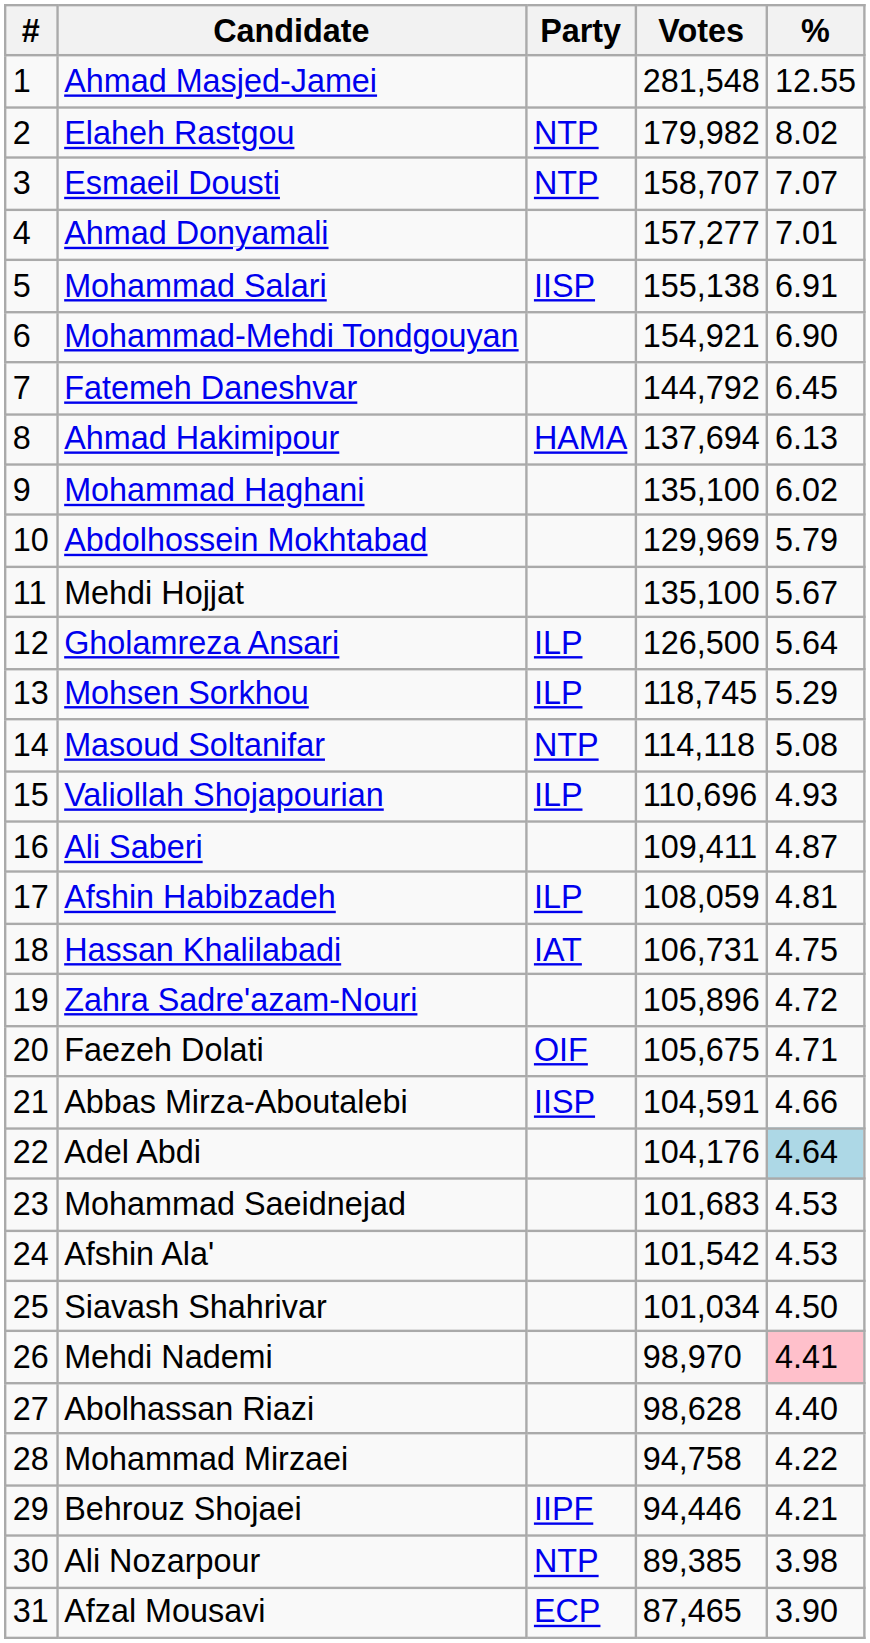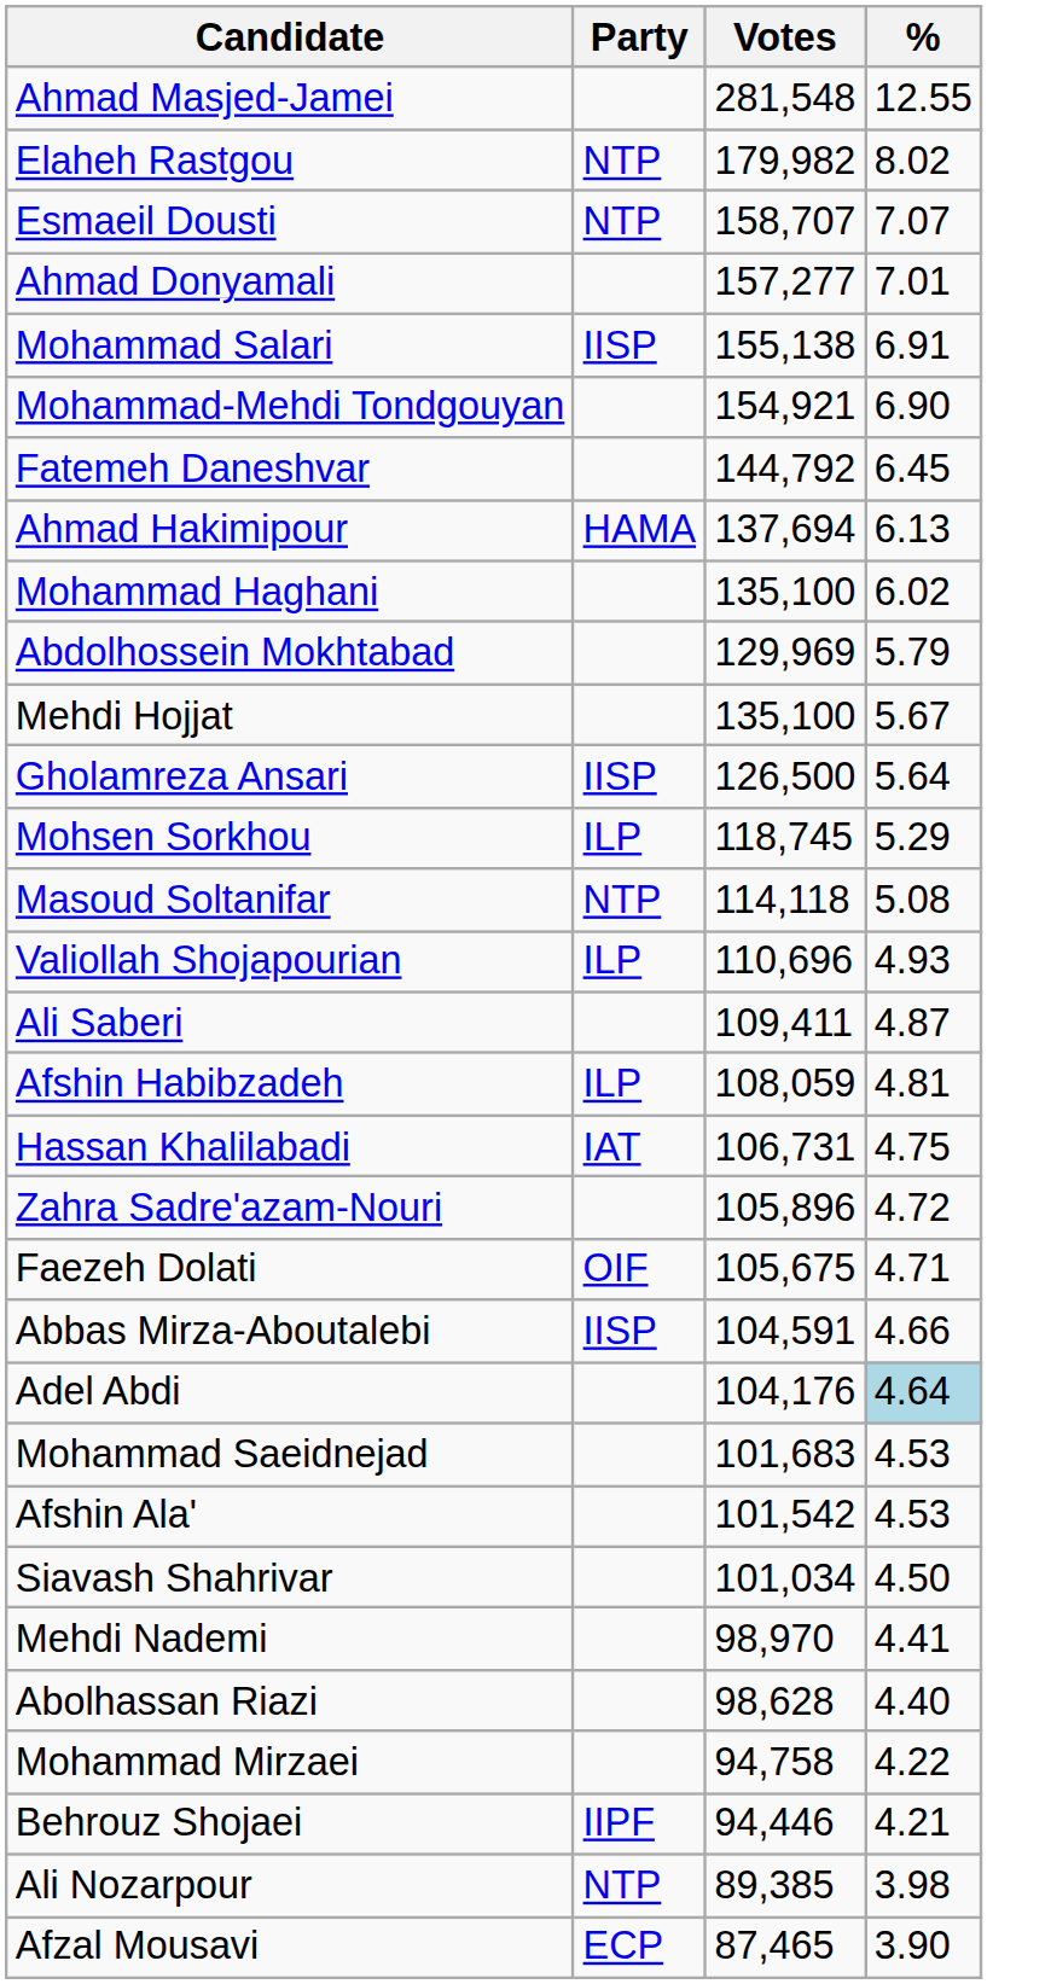 <table class="wikitable" style="font-size: 85%;">
 <tr>
-<th>#</th>
 <th>Candidate</th>
 <th>Party</th>
 <th>Votes</th>
 <th>%</th>
 </tr>
 <tr>
-<td>1</td>
 <td><a href='#'>Ahmad Masjed-Jamei</a></td>
 <td></td>
 <td>281,548</td>
 <td>12.55</td>
 </tr>
 <tr>
-<td>2</td>
 <td><a href='#'>Elaheh Rastgou</a></td>
 <td><a href='#'>NTP</a></td>
 <td>179,982</td>
 <td>8.02</td>
 </tr>
 <tr>
-<td>3</td>
 <td><a href='#'>Esmaeil Dousti</a></td>
 <td><a href='#'>NTP</a></td>
 <td>158,707</td>
 <td>7.07</td>
 </tr>
 <tr>
-<td>4</td>
 <td><a href='#'>Ahmad Donyamali</a></td>
 <td></td>
 <td>157,277</td>
 <td>7.01</td>
 </tr>
 <tr>
-<td>5</td>
 <td><a href='#'>Mohammad Salari</a></td>
 <td><a href='#'>IISP</a></td>
 <td>155,138</td>
 <td>6.91</td>
 </tr>
 <tr>
-<td>6</td>
 <td><a href='#'>Mohammad-Mehdi Tondgouyan</a></td>
 <td></td>
 <td>154,921</td>
 <td>6.90</td>
 </tr>
 <tr>
-<td>7</td>
 <td><a href='#'>Fatemeh Daneshvar</a></td>
 <td></td>
 <td>144,792</td>
 <td>6.45</td>
 </tr>
 <tr>
-<td>8</td>
 <td><a href='#'>Ahmad Hakimipour</a></td>
 <td><a href='#'>HAMA</a></td>
 <td>137,694</td>
 <td>6.13</td>
 </tr>
 <tr>
-<td>9</td>
 <td><a href='#'>Mohammad Haghani</a></td>
 <td></td>
 <td>135,100</td>
 <td>6.02</td>
 </tr>
 <tr>
-<td>10</td>
 <td><a href='#'>Abdolhossein Mokhtabad</a></td>
 <td></td>
 <td>129,969</td>
 <td>5.79</td>
 </tr>
 <tr>
-<td>11</td>
 <td>Mehdi Hojjat</td>
 <td></td>
 <td>135,100</td>
 <td>5.67</td>
 </tr>
 <tr>
-<td>12</td>
 <td><a href='#'>Gholamreza Ansari</a></td>
-<td><a href='#'>ILP</a></td>
+<td><a href='#'>IISP</a></td>
 <td>126,500</td>
 <td>5.64</td>
 </tr>
 <tr>
-<td>13</td>
 <td><a href='#'>Mohsen Sorkhou</a></td>
 <td><a href='#'>ILP</a></td>
 <td>118,745</td>
 <td>5.29</td>
 </tr>
 <tr>
-<td>14</td>
 <td><a href='#'>Masoud Soltanifar</a></td>
 <td><a href='#'>NTP</a></td>
 <td>114,118</td>
 <td>5.08</td>
 </tr>
 <tr>
-<td>15</td>
 <td><a href='#'>Valiollah Shojapourian</a></td>
 <td><a href='#'>ILP</a></td>
 <td>110,696</td>
 <td>4.93</td>
 </tr>
 <tr>
-<td>16</td>
 <td><a href='#'>Ali Saberi</a></td>
 <td></td>
 <td>109,411</td>
 <td>4.87</td>
 </tr>
 <tr>
-<td>17</td>
 <td><a href='#'>Afshin Habibzadeh</a></td>
 <td><a href='#'>ILP</a></td>
 <td>108,059</td>
 <td>4.81</td>
 </tr>
 <tr>
-<td>18</td>
 <td><a href='#'>Hassan Khalilabadi</a></td>
 <td><a href='#'>IAT</a></td>
 <td>106,731</td>
 <td>4.75</td>
 </tr>
 <tr>
-<td>19</td>
 <td><a href='#'>Zahra Sadre'azam-Nouri</a></td>
 <td></td>
 <td>105,896</td>
 <td>4.72</td>
 </tr>
 <tr>
-<td>20</td>
 <td>Faezeh Dolati</td>
 <td><a href='#'>OIF</a></td>
 <td>105,675</td>
 <td>4.71</td>
 </tr>
 <tr>
-<td>21</td>
 <td>Abbas Mirza-Aboutalebi</td>
 <td><a href='#'>IISP</a></td>
 <td>104,591</td>
 <td>4.66</td>
 </tr>
 <tr>
-<td>22</td>
 <td>Adel Abdi</td>
 <td></td>
 <td>104,176</td>
 <td style="background: lightblue;">4.64</td>
 </tr>
 <tr>
-<td>23</td>
 <td>Mohammad Saeidnejad</td>
 <td></td>
 <td>101,683</td>
 <td>4.53</td>
 </tr>
 <tr>
-<td>24</td>
 <td>Afshin Ala'</td>
 <td></td>
 <td>101,542</td>
 <td>4.53</td>
 </tr>
 <tr>
-<td>25</td>
 <td>Siavash Shahrivar</td>
 <td></td>
 <td>101,034</td>
 <td>4.50</td>
 </tr>
 <tr>
-<td>26</td>
 <td>Mehdi Nademi</td>
 <td></td>
 <td>98,970</td>
-<td style="background: pink;">4.41</td>
+<td>4.41</td>
 </tr>
 <tr>
-<td>27</td>
 <td>Abolhassan Riazi</td>
 <td></td>
 <td>98,628</td>
 <td>4.40</td>
 </tr>
 <tr>
-<td>28</td>
 <td>Mohammad Mirzaei</td>
 <td></td>
 <td>94,758</td>
 <td>4.22</td>
 </tr>
 <tr>
-<td>29</td>
 <td>Behrouz Shojaei</td>
 <td><a href='#'>IIPF</a></td>
 <td>94,446</td>
 <td>4.21</td>
 </tr>
 <tr>
-<td>30</td>
 <td>Ali Nozarpour</td>
 <td><a href='#'>NTP</a></td>
 <td>89,385</td>
 <td>3.98</td>
 </tr>
 <tr>
-<td>31</td>
 <td>Afzal Mousavi</td>
 <td><a href='#'>ECP</a></td>
 <td>87,465</td>
 <td>3.90</td>
 </tr>
 </table>
